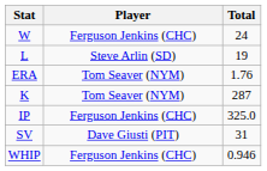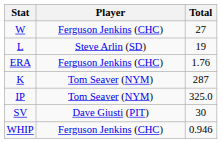 <table class="wikitable" style="text-align:center;">
 <tr>
 <th style="width:15%;">Stat</th>
 <th>Player</th>
 <th style="width:15%;">Total</th>
 </tr>
 <tr>
 <td><a href='#'>W</a></td>
 <td><a href='#'>Ferguson Jenkins</a> (<a href='#'>CHC</a>)</td>
-<td>24</td>
+<td>27</td>
 </tr>
 <tr>
 <td><a href='#'>L</a></td>
 <td><a href='#'>Steve Arlin</a> (<a href='#'>SD</a>)</td>
 <td>19</td>
 </tr>
 <tr>
 <td><a href='#'>ERA</a></td>
-<td><a href='#'>Tom Seaver</a> (<a href='#'>NYM</a>)</td>
+<td><a href='#'>Ferguson Jenkins</a> (<a href='#'>CHC</a>)</td>
 <td>1.76</td>
 </tr>
 <tr>
 <td><a href='#'>K</a></td>
 <td><a href='#'>Tom Seaver</a> (<a href='#'>NYM</a>)</td>
 <td>287</td>
 </tr>
 <tr>
 <td><a href='#'>IP</a></td>
-<td><a href='#'>Ferguson Jenkins</a> (<a href='#'>CHC</a>)</td>
+<td><a href='#'>Tom Seaver</a> (<a href='#'>NYM</a>)</td>
 <td>325.0</td>
 </tr>
 <tr>
 <td><a href='#'>SV</a></td>
 <td><a href='#'>Dave Giusti</a> (<a href='#'>PIT</a>)</td>
-<td>31</td>
+<td>30</td>
 </tr>
 <tr>
 <td><a href='#'>WHIP</a></td>
 <td><a href='#'>Ferguson Jenkins</a> (<a href='#'>CHC</a>)</td>
 <td>0.946</td>
 </tr>
 </table>
